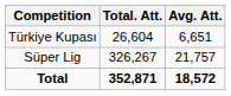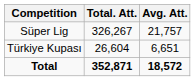 <table class="wikitable" style="text-align: center">
 <tr>
 <th>Competition</th>
 <th>Total. Att.</th>
 <th>Avg. Att.</th>
 </tr>
 <tr>
+<td>Süper Lig</td>
+<td>326,267</td>
+<td>21,757</td>
+</tr>
+<tr>
 <td>Türkiye Kupası</td>
 <td>26,604</td>
 <td>6,651</td>
-</tr>
-<tr>
-<td>Süper Lig</td>
-<td>326,267</td>
-<td>21,757</td>
 </tr>
 <tr>
 <td><strong>Total</strong></td>
 <td><strong>352,871</strong></td>
 <td><strong> 18,572 </strong></td>
 </tr>
 </table>
